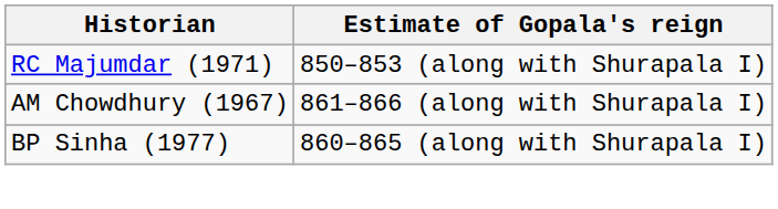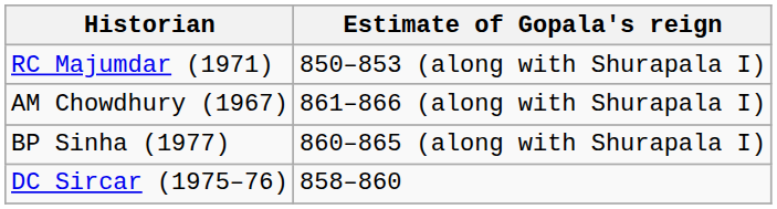 <table class="wikitable">
 <tr>
 <th>Historian</th>
 <th>Estimate of Gopala's reign</th>
 </tr>
 <tr>
 <td><a href='#'>RC Majumdar</a> (1971)</td>
 <td>850–853 (along with Shurapala I)</td>
 </tr>
 <tr>
 <td>AM Chowdhury (1967)</td>
 <td>861–866 (along with Shurapala I)</td>
 </tr>
 <tr>
 <td>BP Sinha (1977)</td>
 <td>860–865 (along with Shurapala I)</td>
 </tr>
+<tr>
+<td><a href='#'>DC Sircar</a> (1975–76)</td>
+<td>858–860</td>
+</tr>
 </table>
